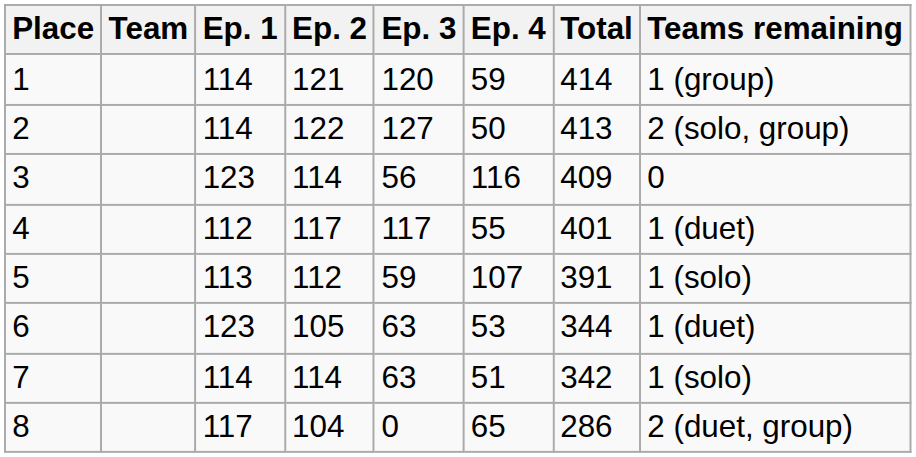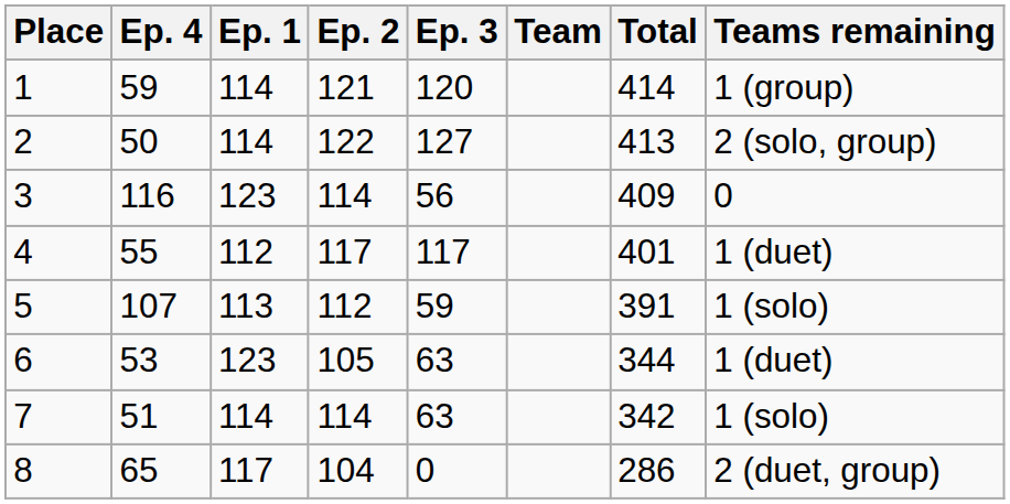 <table class="wikitable sortable" border="1">
 <tr>
 <th>Place</th>
-<th>Team</th>
+<th>Ep. 4</th>
 <th>Ep. 1</th>
 <th>Ep. 2</th>
 <th>Ep. 3</th>
-<th>Ep. 4</th>
+<th>Team</th>
 <th>Total</th>
 <th>Teams remaining</th>
 </tr>
 <tr>
 <td>1</td>
-<td></td>
+<td>59</td>
 <td>114</td>
 <td>121</td>
 <td>120</td>
-<td>59</td>
+<td></td>
 <td>414</td>
 <td>1 (group)</td>
 </tr>
 <tr>
 <td>2</td>
-<td></td>
+<td>50</td>
 <td>114</td>
 <td>122</td>
 <td>127</td>
-<td>50</td>
+<td></td>
 <td>413</td>
 <td>2 (solo, group)</td>
 </tr>
 <tr>
 <td>3</td>
-<td></td>
+<td>116</td>
 <td>123</td>
 <td>114</td>
 <td>56</td>
-<td>116</td>
+<td></td>
 <td>409</td>
 <td>0</td>
 </tr>
 <tr>
 <td>4</td>
-<td></td>
+<td>55</td>
 <td>112</td>
 <td>117</td>
 <td>117</td>
-<td>55</td>
+<td></td>
 <td>401</td>
 <td>1 (duet)</td>
 </tr>
 <tr>
 <td>5</td>
-<td></td>
+<td>107</td>
 <td>113</td>
 <td>112</td>
 <td>59</td>
-<td>107</td>
+<td></td>
 <td>391</td>
 <td>1 (solo)</td>
 </tr>
 <tr>
 <td>6</td>
-<td></td>
+<td>53</td>
 <td>123</td>
 <td>105</td>
 <td>63</td>
-<td>53</td>
+<td></td>
 <td>344</td>
 <td>1 (duet)</td>
 </tr>
 <tr>
 <td>7</td>
-<td></td>
+<td>51</td>
 <td>114</td>
 <td>114</td>
 <td>63</td>
-<td>51</td>
+<td></td>
 <td>342</td>
 <td>1 (solo)</td>
 </tr>
 <tr>
 <td>8</td>
-<td></td>
+<td>65</td>
 <td>117</td>
 <td>104</td>
 <td>0</td>
-<td>65</td>
+<td></td>
 <td>286</td>
 <td>2 (duet, group)</td>
 </tr>
 </table>
